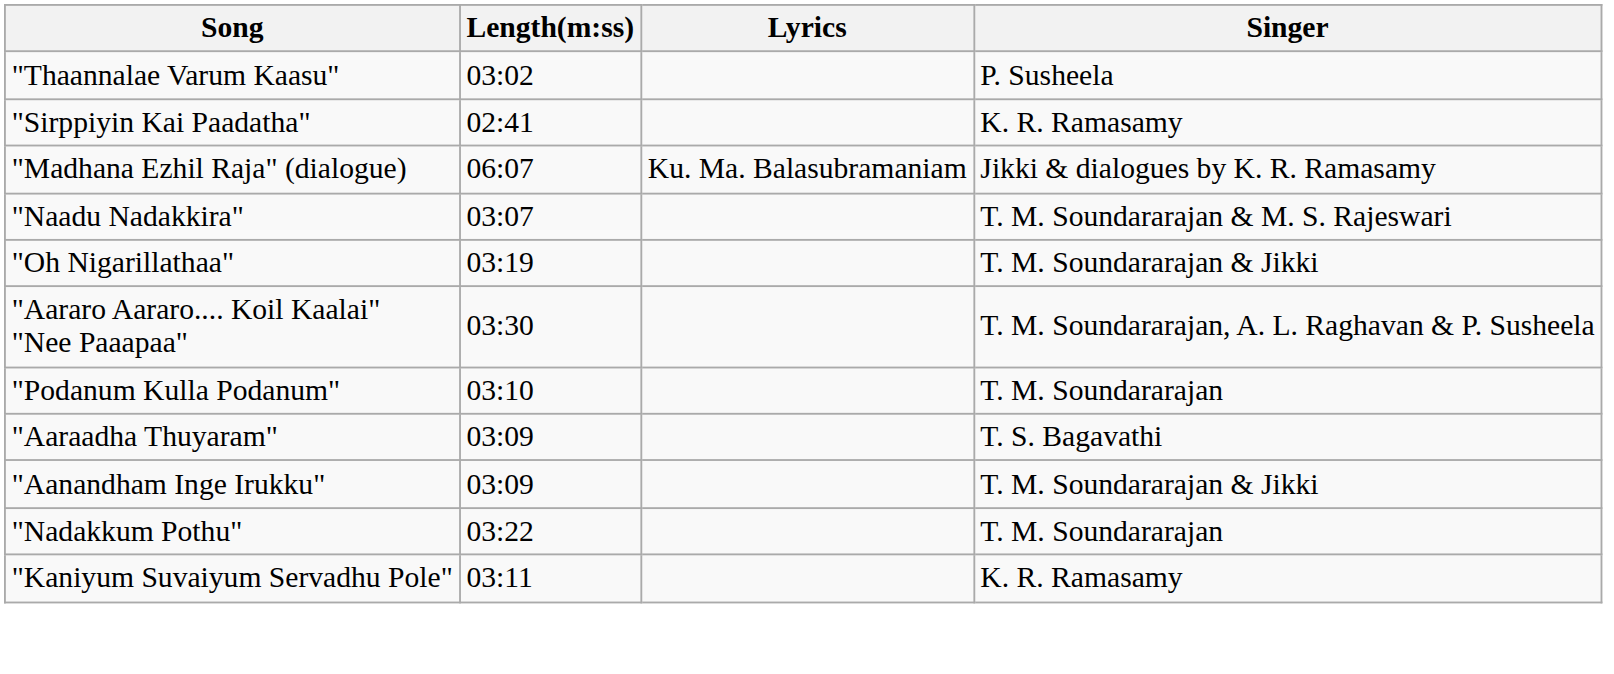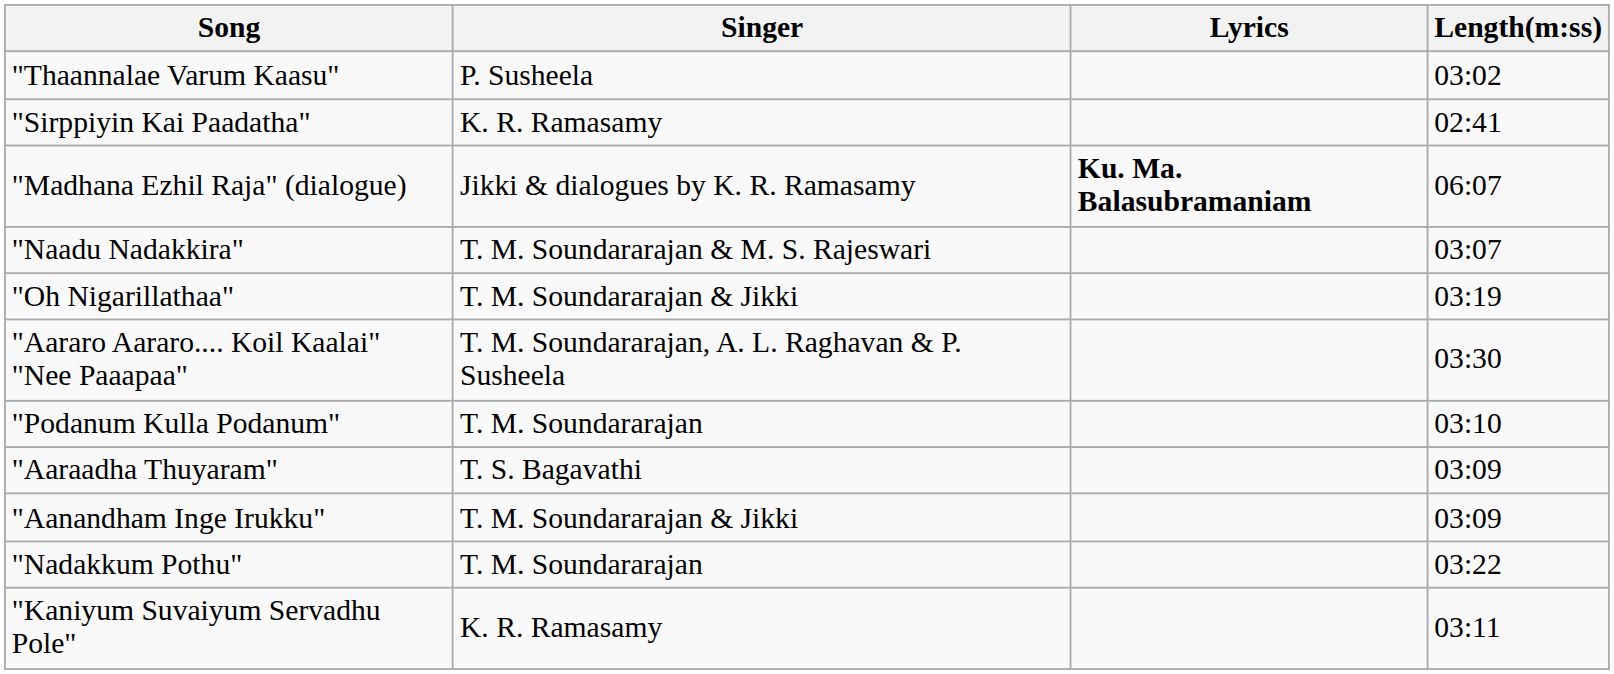 <table class="wikitable">
 <tr>
 <th>Song</th>
+<th>Singer</th>
+<th>Lyrics</th>
 <th>Length(m:ss)</th>
-<th>Lyrics</th>
-<th>Singer</th>
 </tr>
 <tr>
 <td>"Thaannalae Varum Kaasu"</td>
+<td>P. Susheela</td>
+<td></td>
 <td>03:02</td>
-<td></td>
-<td>P. Susheela</td>
 </tr>
 <tr>
 <td>"Sirppiyin Kai Paadatha"</td>
+<td>K. R. Ramasamy</td>
+<td></td>
 <td>02:41</td>
-<td></td>
-<td>K. R. Ramasamy</td>
 </tr>
 <tr>
 <td>"Madhana Ezhil Raja" (dialogue)</td>
+<td>Jikki & dialogues by K. R. Ramasamy</td>
+<td><strong>Ku. Ma. Balasubramaniam</strong></td>
 <td>06:07</td>
-<td>Ku. Ma. Balasubramaniam</td>
-<td>Jikki & dialogues by K. R. Ramasamy</td>
 </tr>
 <tr>
 <td>"Naadu Nadakkira"</td>
+<td>T. M. Soundararajan & M. S. Rajeswari</td>
+<td></td>
 <td>03:07</td>
-<td></td>
-<td>T. M. Soundararajan & M. S. Rajeswari</td>
 </tr>
 <tr>
 <td>"Oh Nigarillathaa"</td>
+<td>T. M. Soundararajan & Jikki</td>
+<td></td>
 <td>03:19</td>
-<td></td>
-<td>T. M. Soundararajan & Jikki</td>
 </tr>
 <tr>
 <td>"Aararo Aararo.... Koil Kaalai"<br>"Nee Paaapaa"</td>
+<td>T. M. Soundararajan, A. L. Raghavan & P. Susheela</td>
+<td></td>
 <td>03:30</td>
-<td></td>
-<td>T. M. Soundararajan, A. L. Raghavan & P. Susheela</td>
 </tr>
 <tr>
 <td>"Podanum Kulla Podanum"</td>
+<td>T. M. Soundararajan</td>
+<td></td>
 <td>03:10</td>
-<td></td>
-<td>T. M. Soundararajan</td>
 </tr>
 <tr>
 <td>"Aaraadha Thuyaram"</td>
+<td>T. S. Bagavathi</td>
+<td></td>
 <td>03:09</td>
-<td></td>
-<td>T. S. Bagavathi</td>
 </tr>
 <tr>
 <td>"Aanandham Inge Irukku"</td>
+<td>T. M. Soundararajan & Jikki</td>
+<td></td>
 <td>03:09</td>
-<td></td>
-<td>T. M. Soundararajan & Jikki</td>
 </tr>
 <tr>
 <td>"Nadakkum Pothu"</td>
+<td>T. M. Soundararajan</td>
+<td></td>
 <td>03:22</td>
-<td></td>
-<td>T. M. Soundararajan</td>
 </tr>
 <tr>
 <td>"Kaniyum Suvaiyum Servadhu Pole"</td>
+<td>K. R. Ramasamy</td>
+<td></td>
 <td>03:11</td>
-<td></td>
-<td>K. R. Ramasamy</td>
 </tr>
 </table>
